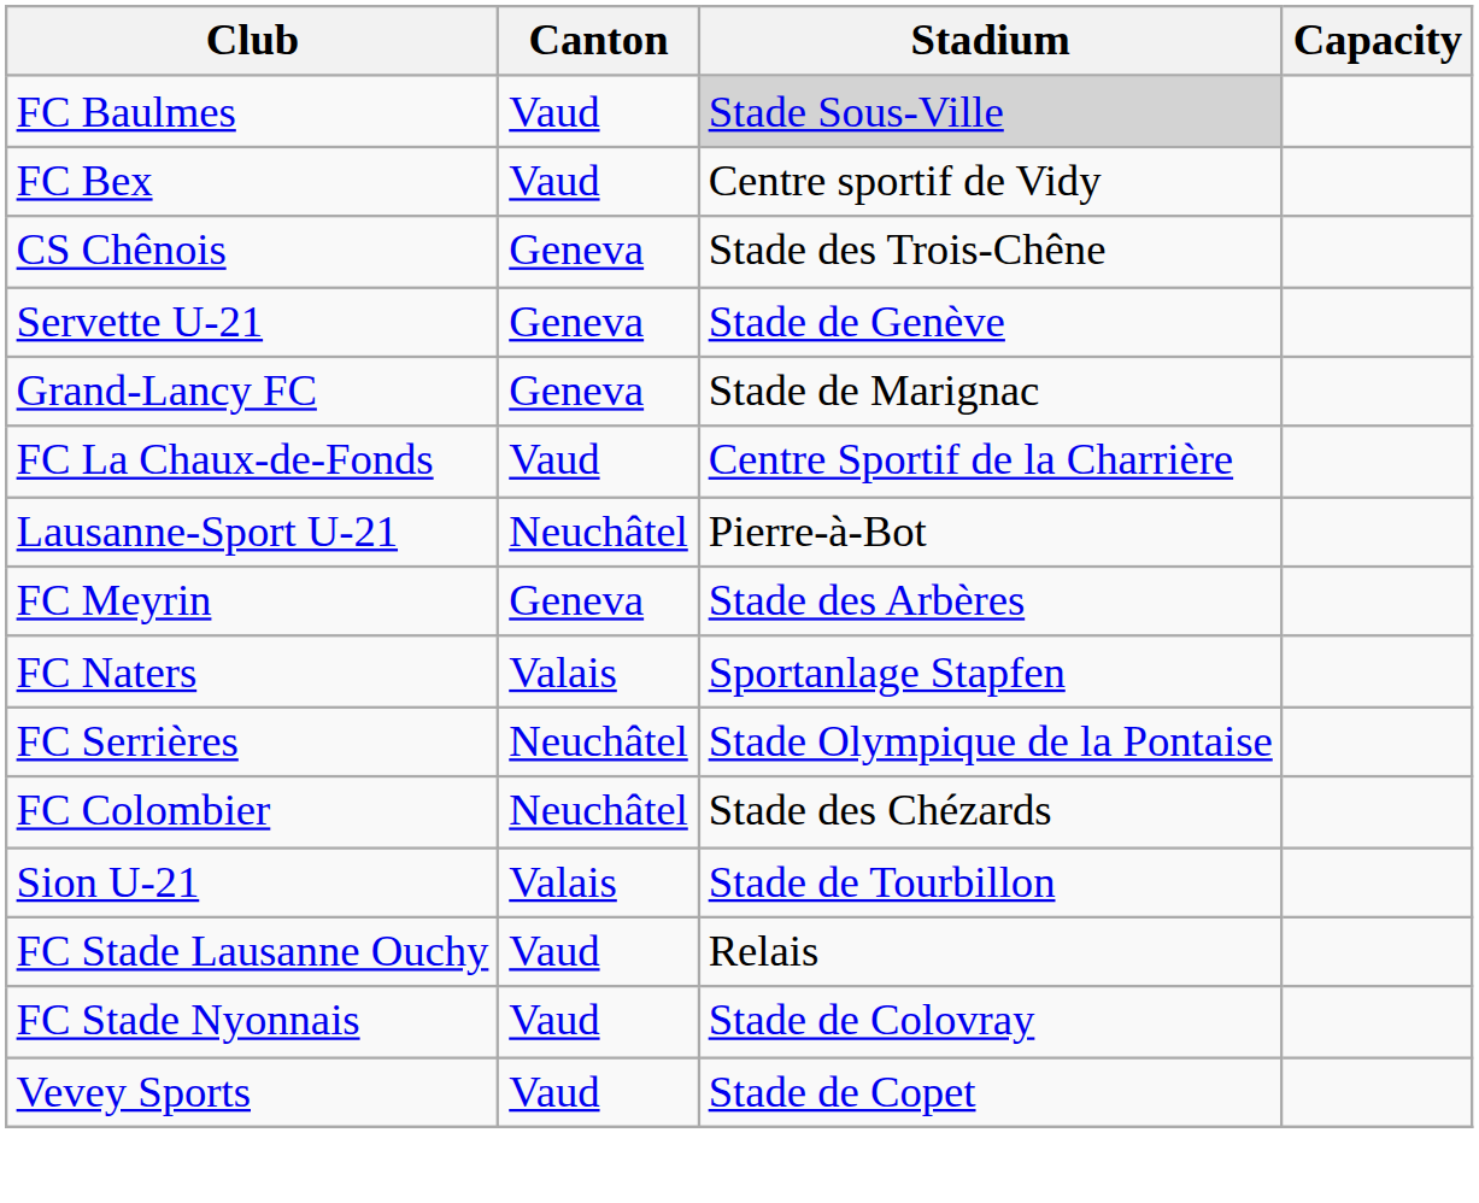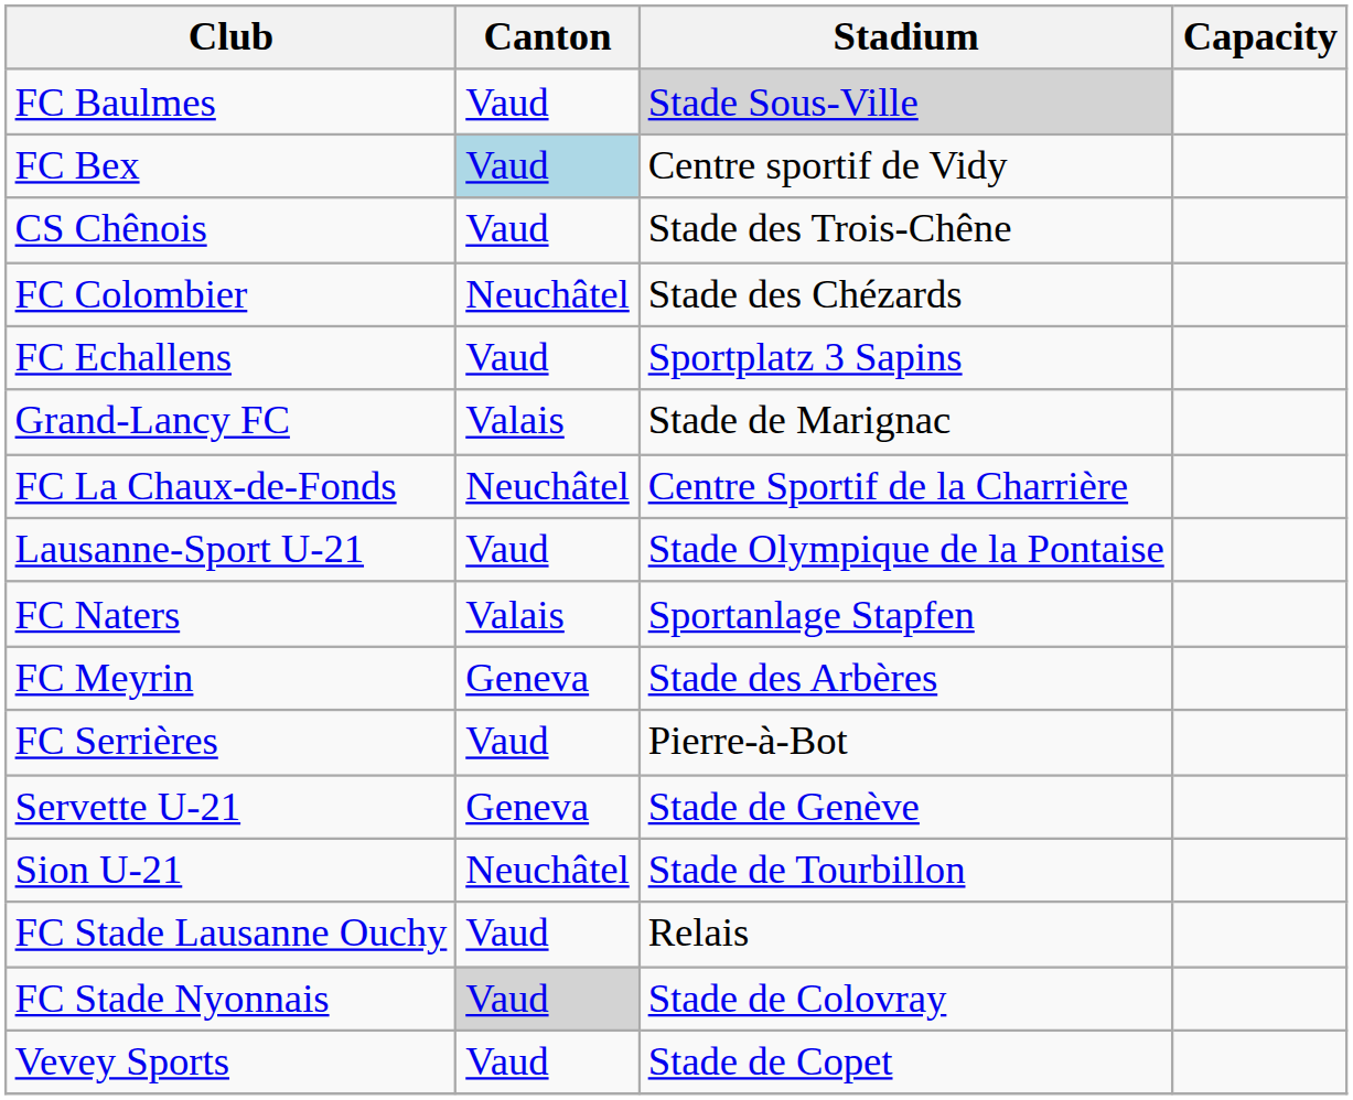 <table class="wikitable">
 <tr>
 <th>Club</th>
 <th>Canton</th>
 <th>Stadium</th>
 <th>Capacity</th>
 </tr>
 <tr>
 <td><a href='#'>FC Baulmes</a></td>
 <td><a href='#'>Vaud</a></td>
 <td style="background: lightgrey;"><a href='#'>Stade Sous-Ville</a></td>
 <td></td>
 </tr>
 <tr>
 <td><a href='#'>FC Bex</a></td>
-<td><a href='#'>Vaud</a></td>
+<td style="background: lightblue;"><a href='#'>Vaud</a></td>
 <td>Centre sportif de Vidy</td>
 <td></td>
 </tr>
 <tr>
 <td><a href='#'>CS Chênois</a></td>
+<td><a href='#'>Vaud</a></td>
+<td>Stade des Trois-Chêne</td>
+<td></td>
+</tr>
+<tr>
+<td><a href='#'>FC Colombier</a></td>
+<td><a href='#'>Neuchâtel</a></td>
+<td>Stade des Chézards</td>
+<td></td>
+</tr>
+<tr>
+<td><a href='#'>FC Echallens</a></td>
+<td><a href='#'>Vaud</a></td>
+<td><a href='#'>Sportplatz 3 Sapins</a></td>
+<td></td>
+</tr>
+<tr>
+<td><a href='#'>Grand-Lancy FC</a></td>
+<td><a href='#'>Valais</a></td>
+<td>Stade de Marignac</td>
+<td></td>
+</tr>
+<tr>
+<td><a href='#'>FC La Chaux-de-Fonds</a></td>
+<td><a href='#'>Neuchâtel</a></td>
+<td><a href='#'>Centre Sportif de la Charrière</a></td>
+<td></td>
+</tr>
+<tr>
+<td><a href='#'>Lausanne-Sport U-21</a></td>
+<td><a href='#'>Vaud</a></td>
+<td><a href='#'>Stade Olympique de la Pontaise</a></td>
+<td></td>
+</tr>
+<tr>
+<td><a href='#'>FC Naters</a></td>
+<td><a href='#'>Valais</a></td>
+<td><a href='#'>Sportanlage Stapfen</a></td>
+<td></td>
+</tr>
+<tr>
+<td><a href='#'>FC Meyrin</a></td>
 <td><a href='#'>Geneva</a></td>
-<td>Stade des Trois-Chêne</td>
+<td><a href='#'>Stade des Arbères</a></td>
+<td></td>
+</tr>
+<tr>
+<td><a href='#'>FC Serrières</a></td>
+<td><a href='#'>Vaud</a></td>
+<td>Pierre-à-Bot</td>
 <td></td>
 </tr>
 <tr>
 <td><a href='#'>Servette U-21</a></td>
 <td><a href='#'>Geneva</a></td>
 <td><a href='#'>Stade de Genève</a></td>
 <td></td>
 </tr>
 <tr>
-<td><a href='#'>Grand-Lancy FC</a></td>
-<td><a href='#'>Geneva</a></td>
-<td>Stade de Marignac</td>
-<td></td>
-</tr>
-<tr>
-<td><a href='#'>FC La Chaux-de-Fonds</a></td>
-<td><a href='#'>Vaud</a></td>
-<td><a href='#'>Centre Sportif de la Charrière</a></td>
-<td></td>
-</tr>
-<tr>
-<td><a href='#'>Lausanne-Sport U-21</a></td>
+<td><a href='#'>Sion U-21</a></td>
 <td><a href='#'>Neuchâtel</a></td>
-<td>Pierre-à-Bot</td>
-<td></td>
-</tr>
-<tr>
-<td><a href='#'>FC Meyrin</a></td>
-<td><a href='#'>Geneva</a></td>
-<td><a href='#'>Stade des Arbères</a></td>
-<td></td>
-</tr>
-<tr>
-<td><a href='#'>FC Naters</a></td>
-<td><a href='#'>Valais</a></td>
-<td><a href='#'>Sportanlage Stapfen</a></td>
-<td></td>
-</tr>
-<tr>
-<td><a href='#'>FC Serrières</a></td>
-<td><a href='#'>Neuchâtel</a></td>
-<td><a href='#'>Stade Olympique de la Pontaise</a></td>
-<td></td>
-</tr>
-<tr>
-<td><a href='#'>FC Colombier</a></td>
-<td><a href='#'>Neuchâtel</a></td>
-<td>Stade des Chézards</td>
-<td></td>
-</tr>
-<tr>
-<td><a href='#'>Sion U-21</a></td>
-<td><a href='#'>Valais</a></td>
 <td><a href='#'>Stade de Tourbillon</a></td>
 <td></td>
 </tr>
 <tr>
 <td><a href='#'>FC Stade Lausanne Ouchy</a></td>
 <td><a href='#'>Vaud</a></td>
 <td>Relais</td>
 <td></td>
 </tr>
 <tr>
 <td><a href='#'>FC Stade Nyonnais</a></td>
-<td><a href='#'>Vaud</a></td>
+<td style="background: lightgrey;"><a href='#'>Vaud</a></td>
 <td><a href='#'>Stade de Colovray</a></td>
 <td></td>
 </tr>
 <tr>
 <td><a href='#'>Vevey Sports</a></td>
 <td><a href='#'>Vaud</a></td>
 <td><a href='#'>Stade de Copet</a></td>
 <td></td>
 </tr>
 <tr>
 </tr>
 </table>
